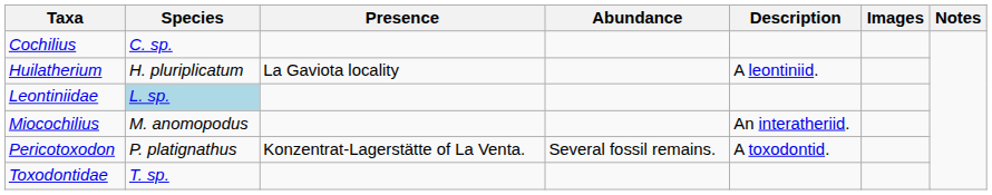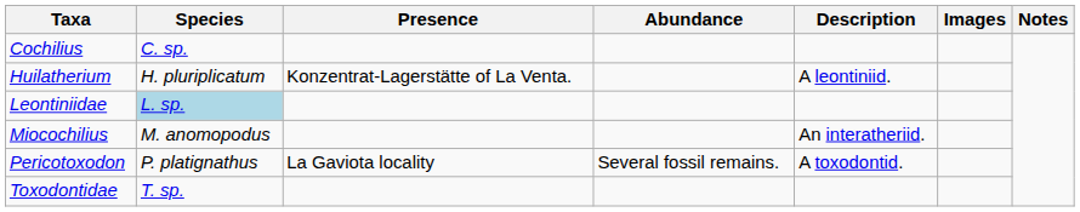 <table class="wikitable sortable" align="center" width="75%">
 <tr>
 <th>Taxa</th>
 <th>Species</th>
 <th>Presence</th>
 <th>Abundance</th>
 <th>Description</th>
 <th>Images</th>
 <th>Notes</th>
 </tr>
 <tr>
 <td><em><a href='#'>Cochilius</a></em></td>
 <td><em><a href='#'>C. sp.</a></em></td>
 <td></td>
 <td></td>
 <td></td>
 <td></td>
 <td rowspan = "6"> </td>
 </tr>
 <tr>
 <td><em><a href='#'>Huilatherium</a></em></td>
 <td><em>H. pluriplicatum</em></td>
-<td>La Gaviota locality</td>
+<td>Konzentrat-Lagerstätte of La Venta.</td>
 <td></td>
 <td>A <a href='#'>leontiniid</a>.</td>
 <td></td>
 </tr>
 <tr>
 <td><em><a href='#'>Leontiniidae</a></em></td>
 <td style="background: lightblue;"><em><a href='#'>L. sp.</a></em></td>
 <td></td>
 <td></td>
 <td></td>
 </tr>
 <tr>
 <td><em><a href='#'>Miocochilius</a></em></td>
 <td><em>M. anomopodus</em></td>
 <td></td>
 <td></td>
 <td>An <a href='#'>interatheriid</a>.</td>
 <td></td>
 </tr>
 <tr>
 <td><em><a href='#'>Pericotoxodon</a></em></td>
 <td><em>P. platignathus</em></td>
-<td>Konzentrat-Lagerstätte of La Venta.</td>
+<td>La Gaviota locality</td>
 <td>Several fossil remains.</td>
 <td>A <a href='#'>toxodontid</a>.</td>
 <td></td>
 </tr>
 <tr>
 <td><em><a href='#'>Toxodontidae</a></em></td>
 <td><em><a href='#'>T. sp.</a></em></td>
 <td></td>
 <td></td>
 <td></td>
 <td></td>
 </tr>
 </table>
